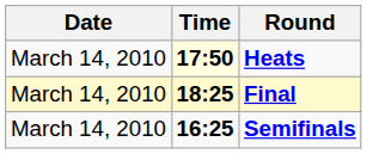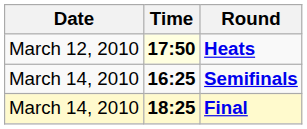 <table class="wikitable">
 <tr>
 <th>Date</th>
 <th>Time</th>
 <th>Round</th>
 </tr>
 <tr>
-<td>March 14, 2010</td>
+<td>March 12, 2010</td>
 <td style="background: lightyellow;"><strong>17:50</strong></td>
 <td><strong><a href='#'>Heats</a></strong></td>
+</tr>
+<tr>
+<td>March 14, 2010</td>
+<td><strong>16:25</strong></td>
+<td><strong><a href='#'>Semifinals</a></strong></td>
 </tr>
 <tr style=background:lemonchiffon>
 <td>March 14, 2010</td>
 <td><strong>18:25</strong></td>
 <td><strong><a href='#'>Final</a></strong></td>
 </tr>
-<tr>
-<td>March 14, 2010</td>
-<td><strong>16:25</strong></td>
-<td><strong><a href='#'>Semifinals</a></strong></td>
-</tr>
 </table>
